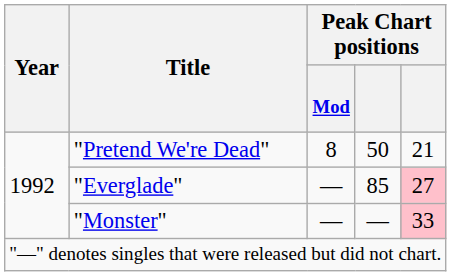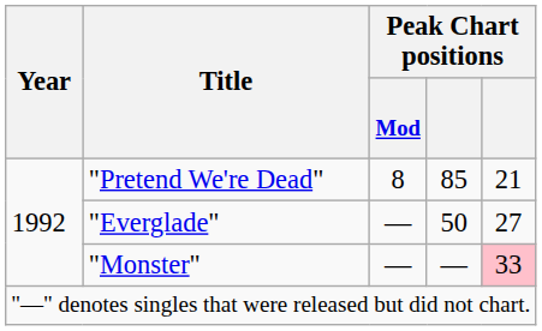 <table class="wikitable"  style="text-align:center">
 <tr>
 <th rowspan="2">Year</th>
 <th rowspan="2">Title</th>
 <th colspan="3">Peak Chart positions</th>
 </tr>
 <tr>
 <th width=25px><br><sup><a href='#'>Mod</a></sup></th>
 <th width=25px> </th>
 <th width=25px> </th>
 </tr>
 <tr>
 <td rowspan="3" align="left">1992</td>
 <td align="left">"<a href='#'>Pretend We're Dead</a>"</td>
 <td>8</td>
-<td>50</td>
+<td>85</td>
 <td>21</td>
 </tr>
 <tr>
 <td align="left">"<a href='#'>Everglade</a>"</td>
 <td>—</td>
-<td>85</td>
-<td style="background: pink;">27</td>
+<td>50</td>
+<td>27</td>
 </tr>
 <tr>
 <td align="left">"<a href='#'>Monster</a>"</td>
 <td>—</td>
 <td>—</td>
 <td style="background: pink;">33</td>
 </tr>
 <tr>
 <td colspan="5" style="font-size:85%">"—" denotes singles that were released but did not chart.</td>
 </tr>
 </table>
